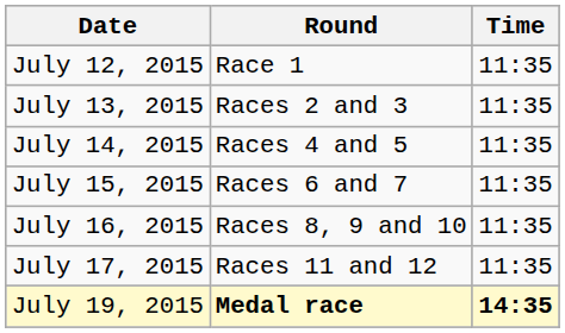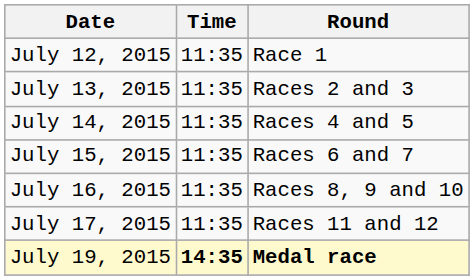 <table class="wikitable">
 <tr>
 <th>Date</th>
+<th>Time</th>
 <th>Round</th>
-<th>Time</th>
 </tr>
 <tr>
 <td>July 12, 2015</td>
+<td>11:35</td>
 <td>Race 1</td>
-<td>11:35</td>
 </tr>
 <tr>
 <td>July 13, 2015</td>
+<td>11:35</td>
 <td>Races 2 and 3</td>
-<td>11:35</td>
 </tr>
 <tr>
 <td>July 14, 2015</td>
+<td>11:35</td>
 <td>Races 4 and 5</td>
-<td>11:35</td>
 </tr>
 <tr>
 <td>July 15, 2015</td>
+<td>11:35</td>
 <td>Races 6 and 7</td>
-<td>11:35</td>
 </tr>
 <tr>
 <td>July 16, 2015</td>
+<td>11:35</td>
 <td>Races 8, 9 and 10</td>
-<td>11:35</td>
 </tr>
 <tr>
 <td>July 17, 2015</td>
+<td>11:35</td>
 <td>Races  11 and 12</td>
-<td>11:35</td>
 </tr>
 <tr style=background:lemonchiffon>
 <td>July 19, 2015</td>
+<td><strong>14:35</strong></td>
 <td><strong>Medal race</strong></td>
-<td><strong>14:35</strong></td>
 </tr>
 </table>
